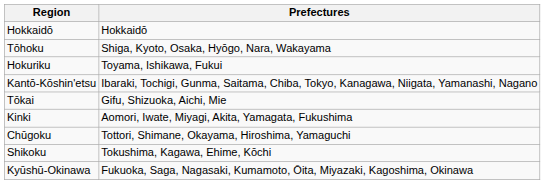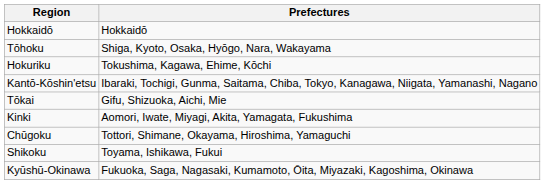 <table class="wikitable">
 <tr>
 <th>Region</th>
 <th>Prefectures</th>
 </tr>
 <tr>
 <td>Hokkaidō</td>
 <td>Hokkaidō</td>
 </tr>
 <tr>
 <td>Tōhoku</td>
 <td>Shiga, Kyoto, Osaka, Hyōgo, Nara, Wakayama</td>
 </tr>
 <tr>
 <td>Hokuriku</td>
-<td>Toyama, Ishikawa, Fukui</td>
+<td>Tokushima, Kagawa, Ehime, Kōchi</td>
 </tr>
 <tr>
 <td>Kantō-Kōshin'etsu</td>
 <td>Ibaraki, Tochigi, Gunma, Saitama, Chiba, Tokyo, Kanagawa, Niigata, Yamanashi, Nagano</td>
 </tr>
 <tr>
 <td>Tōkai</td>
 <td>Gifu, Shizuoka, Aichi, Mie</td>
 </tr>
 <tr>
 <td>Kinki</td>
 <td>Aomori, Iwate, Miyagi, Akita, Yamagata, Fukushima</td>
 </tr>
 <tr>
 <td>Chūgoku</td>
 <td>Tottori, Shimane, Okayama, Hiroshima, Yamaguchi</td>
 </tr>
 <tr>
 <td>Shikoku</td>
-<td>Tokushima, Kagawa, Ehime, Kōchi</td>
+<td>Toyama, Ishikawa, Fukui</td>
 </tr>
 <tr>
 <td>Kyūshū-Okinawa</td>
 <td>Fukuoka, Saga, Nagasaki, Kumamoto, Ōita, Miyazaki, Kagoshima, Okinawa</td>
 </tr>
 </table>
